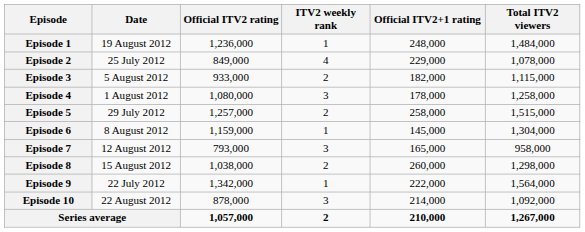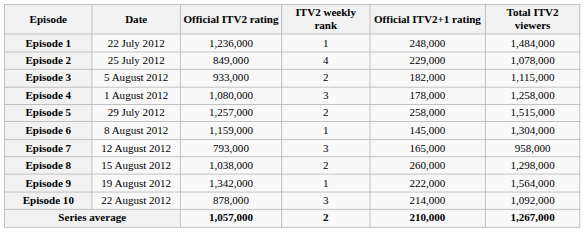 <table class="wikitable sortable" style="text-align:center">
 <tr>
 <th scope="col" style="width:120px;">Episode</th>
 <th scope="col" style="width:120px;">Date</th>
 <th scope="col" style="width:140px;">Official ITV2 rating</th>
 <th scope="col" style="width:120px;">ITV2 weekly rank</th>
 <th scope="col" style="width:160px;">Official ITV2+1 rating</th>
 <th scope="col" style="width:130px;">Total ITV2 viewers</th>
 </tr>
 <tr>
 <th scope="row">Episode 1</th>
-<td>19 August 2012</td>
+<td>22 July 2012</td>
 <td>1,236,000</td>
 <td>1</td>
 <td>248,000</td>
 <td>1,484,000</td>
 </tr>
 <tr>
 <th scope="row">Episode 2</th>
 <td>25 July 2012</td>
 <td>849,000</td>
 <td>4</td>
 <td>229,000</td>
 <td>1,078,000</td>
 </tr>
 <tr>
 <th scope="row">Episode 3</th>
 <td>5 August 2012</td>
 <td>933,000</td>
 <td>2</td>
 <td>182,000</td>
 <td>1,115,000</td>
 </tr>
 <tr>
 <th scope="row">Episode 4</th>
 <td>1 August 2012</td>
 <td>1,080,000</td>
 <td>3</td>
 <td>178,000</td>
 <td>1,258,000</td>
 </tr>
 <tr>
 <th scope="row">Episode 5</th>
 <td>29 July 2012</td>
 <td>1,257,000</td>
 <td>2</td>
 <td>258,000</td>
 <td>1,515,000</td>
 </tr>
 <tr>
 <th scope="row">Episode 6</th>
 <td>8 August 2012</td>
 <td>1,159,000</td>
 <td>1</td>
 <td>145,000</td>
 <td>1,304,000</td>
 </tr>
 <tr>
 <th scope="row">Episode 7</th>
 <td>12 August 2012</td>
 <td>793,000</td>
 <td>3</td>
 <td>165,000</td>
 <td>958,000</td>
 </tr>
 <tr>
 <th scope="row">Episode 8</th>
 <td>15 August 2012</td>
 <td>1,038,000</td>
 <td>2</td>
 <td>260,000</td>
 <td>1,298,000</td>
 </tr>
 <tr>
 <th scope="row">Episode 9</th>
-<td>22 July 2012</td>
+<td>19 August 2012</td>
 <td>1,342,000</td>
 <td>1</td>
 <td>222,000</td>
 <td>1,564,000</td>
 </tr>
 <tr>
 <th scope="row">Episode 10</th>
 <td>22 August 2012</td>
 <td>878,000</td>
 <td>3</td>
 <td>214,000</td>
 <td>1,092,000</td>
 </tr>
 <tr>
 <th colspan=2 scope="row">Series average</th>
 <td><strong>1,057,000</strong></td>
 <td><strong>2</strong></td>
 <td><strong>210,000</strong></td>
 <td><strong>1,267,000</strong></td>
 </tr>
 </table>
